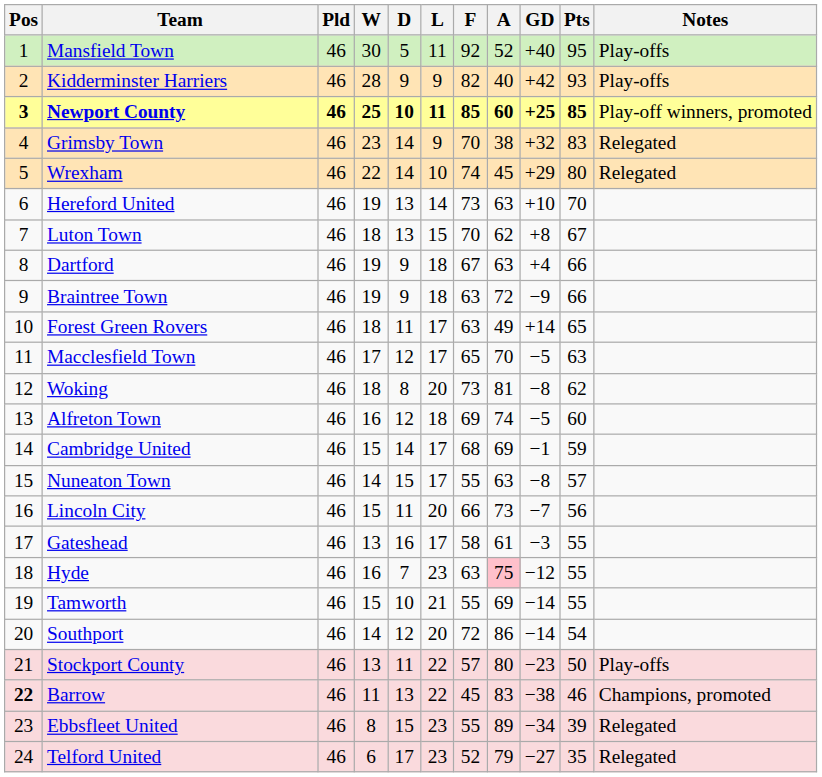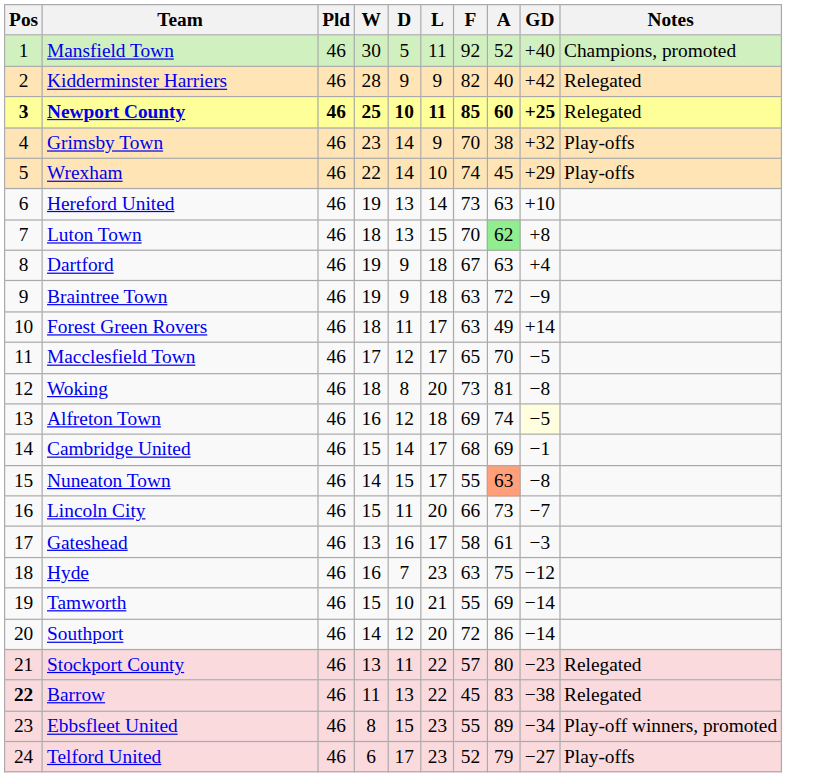 <table class="wikitable" style="text-align:center">
 <tr>
 <th width=20>Pos</th>
 <th width=220>Team</th>
 <th width=20>Pld</th>
 <th width=20>W</th>
 <th width=20>D</th>
 <th width=20>L</th>
 <th width=20>F</th>
 <th width=20>A</th>
 <th width=20>GD</th>
-<th width=20>Pts</th>
 <th>Notes</th>
 </tr>
 <tr ! style="background:#d0f0c0;">
 <td>1</td>
 <td align="left"><a href='#'>Mansfield Town</a></td>
 <td>46</td>
 <td>30</td>
 <td>5</td>
 <td>11</td>
 <td>92</td>
 <td>52</td>
 <td>+40</td>
-<td>95</td>
-<td align="left">Play-offs</td>
+<td align="left">Champions, promoted</td>
 </tr>
 <tr ! style="background:#FFE4B5;">
 <td>2</td>
 <td align="left"><a href='#'>Kidderminster Harriers</a></td>
 <td>46</td>
 <td>28</td>
 <td>9</td>
 <td>9</td>
 <td>82</td>
 <td>40</td>
 <td>+42</td>
-<td>93</td>
-<td align="left">Play-offs</td>
+<td align="left">Relegated</td>
 </tr>
 <tr ! style="background:#FFFF99;">
 <td><strong>3</strong></td>
 <td align="left"><strong><a href='#'>Newport County</a></strong></td>
 <td><strong>46</strong></td>
 <td><strong>25</strong></td>
 <td><strong>10</strong></td>
 <td><strong>11</strong></td>
 <td><strong>85</strong></td>
 <td><strong>60</strong></td>
 <td><strong>+25</strong></td>
-<td><strong>85</strong></td>
-<td align="left">Play-off winners, promoted</td>
+<td align="left">Relegated</td>
 </tr>
 <tr ! style="background:#FFE4B5;">
 <td>4</td>
 <td align="left"><a href='#'>Grimsby Town</a></td>
 <td>46</td>
 <td>23</td>
 <td>14</td>
 <td>9</td>
 <td>70</td>
 <td>38</td>
 <td>+32</td>
-<td>83</td>
-<td align="left">Relegated</td>
+<td align="left">Play-offs</td>
 </tr>
 <tr ! style="background:#FFE4B5;">
 <td>5</td>
 <td align="left"><a href='#'>Wrexham</a></td>
 <td>46</td>
 <td>22</td>
 <td>14</td>
 <td>10</td>
 <td>74</td>
 <td>45</td>
 <td>+29</td>
-<td>80</td>
-<td align="left">Relegated</td>
+<td align="left">Play-offs</td>
 </tr>
 <tr>
 <td>6</td>
 <td align="left"><a href='#'>Hereford United</a></td>
 <td>46</td>
 <td>19</td>
 <td>13</td>
 <td>14</td>
 <td>73</td>
 <td>63</td>
 <td>+10</td>
-<td>70</td>
 <td></td>
 </tr>
 <tr>
 <td>7</td>
 <td align="left"><a href='#'>Luton Town</a></td>
 <td>46</td>
 <td>18</td>
 <td>13</td>
 <td>15</td>
 <td>70</td>
-<td>62</td>
+<td style="background: lightgreen;">62</td>
 <td>+8</td>
-<td>67</td>
 <td></td>
 </tr>
 <tr>
 <td>8</td>
 <td align="left"><a href='#'>Dartford</a></td>
 <td>46</td>
 <td>19</td>
 <td>9</td>
 <td>18</td>
 <td>67</td>
 <td>63</td>
 <td>+4</td>
-<td>66</td>
 <td></td>
 </tr>
 <tr>
 <td>9</td>
 <td align="left"><a href='#'>Braintree Town</a></td>
 <td>46</td>
 <td>19</td>
 <td>9</td>
 <td>18</td>
 <td>63</td>
 <td>72</td>
 <td>−9</td>
-<td>66</td>
 <td></td>
 </tr>
 <tr>
 <td>10</td>
 <td align="left"><a href='#'>Forest Green Rovers</a></td>
 <td>46</td>
 <td>18</td>
 <td>11</td>
 <td>17</td>
 <td>63</td>
 <td>49</td>
 <td>+14</td>
-<td>65</td>
 <td></td>
 </tr>
 <tr>
 <td>11</td>
 <td align="left"><a href='#'>Macclesfield Town</a></td>
 <td>46</td>
 <td>17</td>
 <td>12</td>
 <td>17</td>
 <td>65</td>
 <td>70</td>
 <td>−5</td>
-<td>63</td>
 <td></td>
 </tr>
 <tr>
 <td>12</td>
 <td align="left"><a href='#'>Woking</a></td>
 <td>46</td>
 <td>18</td>
 <td>8</td>
 <td>20</td>
 <td>73</td>
 <td>81</td>
 <td>−8</td>
-<td>62</td>
 <td></td>
 </tr>
 <tr>
 <td>13</td>
 <td align="left"><a href='#'>Alfreton Town</a></td>
 <td>46</td>
 <td>16</td>
 <td>12</td>
 <td>18</td>
 <td>69</td>
 <td>74</td>
-<td>−5</td>
-<td>60</td>
+<td style="background: lightyellow;">−5</td>
 <td></td>
 </tr>
 <tr>
 <td>14</td>
 <td align="left"><a href='#'>Cambridge United</a></td>
 <td>46</td>
 <td>15</td>
 <td>14</td>
 <td>17</td>
 <td>68</td>
 <td>69</td>
 <td>−1</td>
-<td>59</td>
 <td></td>
 </tr>
 <tr>
 <td>15</td>
 <td align="left"><a href='#'>Nuneaton Town</a></td>
 <td>46</td>
 <td>14</td>
 <td>15</td>
 <td>17</td>
 <td>55</td>
-<td>63</td>
+<td style="background: lightsalmon;">63</td>
 <td>−8</td>
-<td>57</td>
 <td></td>
 </tr>
 <tr>
 <td>16</td>
 <td align="left"><a href='#'>Lincoln City</a></td>
 <td>46</td>
 <td>15</td>
 <td>11</td>
 <td>20</td>
 <td>66</td>
 <td>73</td>
 <td>−7</td>
-<td>56</td>
 <td></td>
 </tr>
 <tr>
 <td>17</td>
 <td align="left"><a href='#'>Gateshead</a></td>
 <td>46</td>
 <td>13</td>
 <td>16</td>
 <td>17</td>
 <td>58</td>
 <td>61</td>
 <td>−3</td>
-<td>55</td>
 <td></td>
 </tr>
 <tr>
 <td>18</td>
 <td align="left"><a href='#'>Hyde</a></td>
 <td>46</td>
 <td>16</td>
 <td>7</td>
 <td>23</td>
 <td>63</td>
-<td style="background: pink;">75</td>
+<td>75</td>
 <td>−12</td>
-<td>55</td>
 <td></td>
 </tr>
 <tr>
 <td>19</td>
 <td align="left"><a href='#'>Tamworth</a></td>
 <td>46</td>
 <td>15</td>
 <td>10</td>
 <td>21</td>
 <td>55</td>
 <td>69</td>
 <td>−14</td>
-<td>55</td>
 <td></td>
 </tr>
 <tr>
 <td>20</td>
 <td align="left"><a href='#'>Southport</a></td>
 <td>46</td>
 <td>14</td>
 <td>12</td>
 <td>20</td>
 <td>72</td>
 <td>86</td>
 <td>−14</td>
-<td>54</td>
 <td></td>
 </tr>
 <tr ! style="background:#FADADD;">
 <td>21</td>
 <td align="left"><a href='#'>Stockport County</a></td>
 <td>46</td>
 <td>13</td>
 <td>11</td>
 <td>22</td>
 <td>57</td>
 <td>80</td>
 <td>−23</td>
-<td>50</td>
-<td align="left">Play-offs</td>
+<td align="left">Relegated</td>
 </tr>
 <tr ! style="background:#FADADD;">
 <td><strong>22</strong></td>
 <td align="left"><a href='#'>Barrow</a></td>
 <td>46</td>
 <td>11</td>
 <td>13</td>
 <td>22</td>
 <td>45</td>
 <td>83</td>
 <td>−38</td>
-<td>46</td>
-<td align="left">Champions, promoted</td>
+<td align="left">Relegated</td>
 </tr>
 <tr ! style="background:#FADADD;">
 <td>23</td>
 <td align="left"><a href='#'>Ebbsfleet United</a></td>
 <td>46</td>
 <td>8</td>
 <td>15</td>
 <td>23</td>
 <td>55</td>
 <td>89</td>
 <td>−34</td>
-<td>39</td>
-<td align="left">Relegated</td>
+<td align="left">Play-off winners, promoted</td>
 </tr>
 <tr ! style="background:#FADADD;">
 <td>24</td>
 <td align="left"><a href='#'>Telford United</a></td>
 <td>46</td>
 <td>6</td>
 <td>17</td>
 <td>23</td>
 <td>52</td>
 <td>79</td>
 <td>−27</td>
-<td>35</td>
-<td align="left">Relegated</td>
+<td align="left">Play-offs</td>
 </tr>
 </table>
